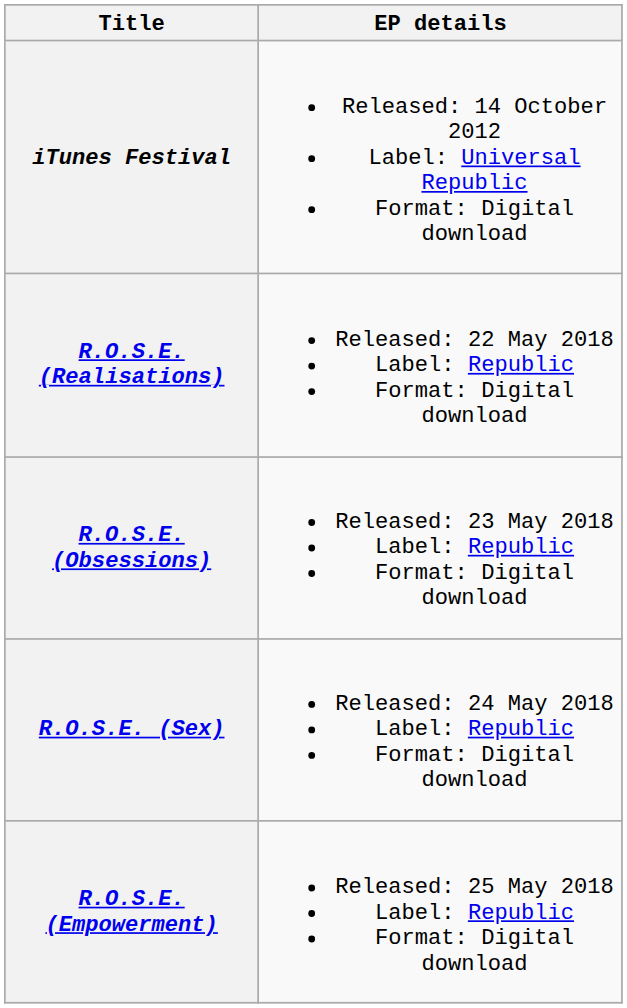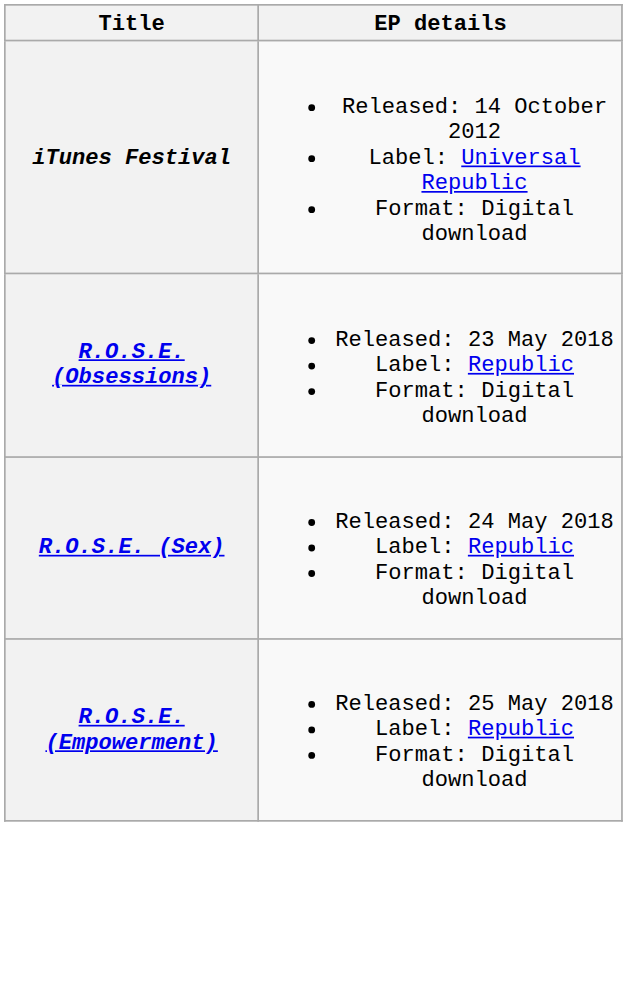 <table class="wikitable plainrowheaders" style="text-align:center">
 <tr>
 <th scope="col" style="width:11em;">Title</th>
 <th scope="col" style="width:16em;">EP details</th>
 </tr>
 <tr>
 <th scope="row"><em>iTunes Festival</em></th>
 <td><br><ul><li>Released: 14 October 2012</li><li>Label: <a href='#'>Universal Republic</a></li><li>Format: Digital download</li></ul></td>
-</tr>
-<tr>
-<th scope="row"><em><a href='#'>R.O.S.E. (Realisations)</a></em></th>
-<td><br><ul><li>Released: 22 May 2018</li><li>Label: <a href='#'>Republic</a></li><li>Format: Digital download</li></ul></td>
 </tr>
 <tr>
 <th scope="row"><em><a href='#'>R.O.S.E. (Obsessions)</a></em></th>
 <td><br><ul><li>Released: 23 May 2018</li><li>Label: <a href='#'>Republic</a></li><li>Format: Digital download</li></ul></td>
 </tr>
 <tr>
 <th scope="row"><em><a href='#'>R.O.S.E. (Sex)</a></em></th>
 <td><br><ul><li>Released: 24 May 2018</li><li>Label: <a href='#'>Republic</a></li><li>Format: Digital download</li></ul></td>
 </tr>
 <tr>
 <th scope="row"><em><a href='#'>R.O.S.E. (Empowerment)</a></em></th>
 <td><br><ul><li>Released: 25 May 2018</li><li>Label: <a href='#'>Republic</a></li><li>Format: Digital download</li></ul></td>
 </tr>
 </table>
